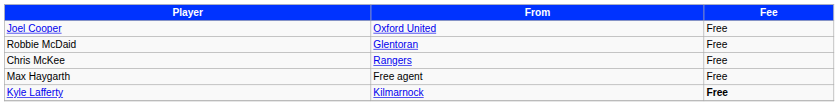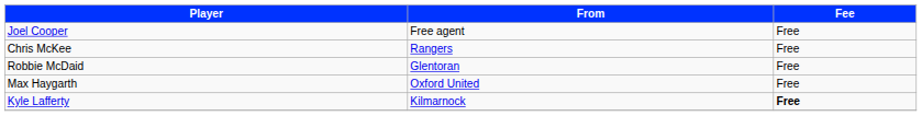 <table class="wikitable" style="text-align:left; font-size:95%;width:98%;">
 <tr>
 <th style="background:#0033FF; color:white;">Player</th>
 <th style="background:#0033FF; color:white;">From</th>
 <th style="background:#0033FF; color:white;">Fee</th>
 </tr>
 <tr>
 <td> <a href='#'>Joel Cooper</a></td>
-<td> <a href='#'>Oxford United</a></td>
+<td>Free agent</td>
+<td>Free</td>
+</tr>
+<tr>
+<td> Chris McKee</td>
+<td> <a href='#'>Rangers</a></td>
 <td>Free</td>
 </tr>
 <tr>
 <td> Robbie McDaid</td>
 <td> <a href='#'>Glentoran</a></td>
 <td>Free</td>
 </tr>
 <tr>
-<td> Chris McKee</td>
-<td> <a href='#'>Rangers</a></td>
-<td>Free</td>
-</tr>
-<tr>
 <td> Max Haygarth</td>
-<td>Free agent</td>
+<td> <a href='#'>Oxford United</a></td>
 <td>Free</td>
 </tr>
 <tr>
 <td> <a href='#'>Kyle Lafferty</a></td>
 <td> <a href='#'>Kilmarnock</a></td>
 <td><strong>Free</strong></td>
 </tr>
 <tr>
 </tr>
 </table>
